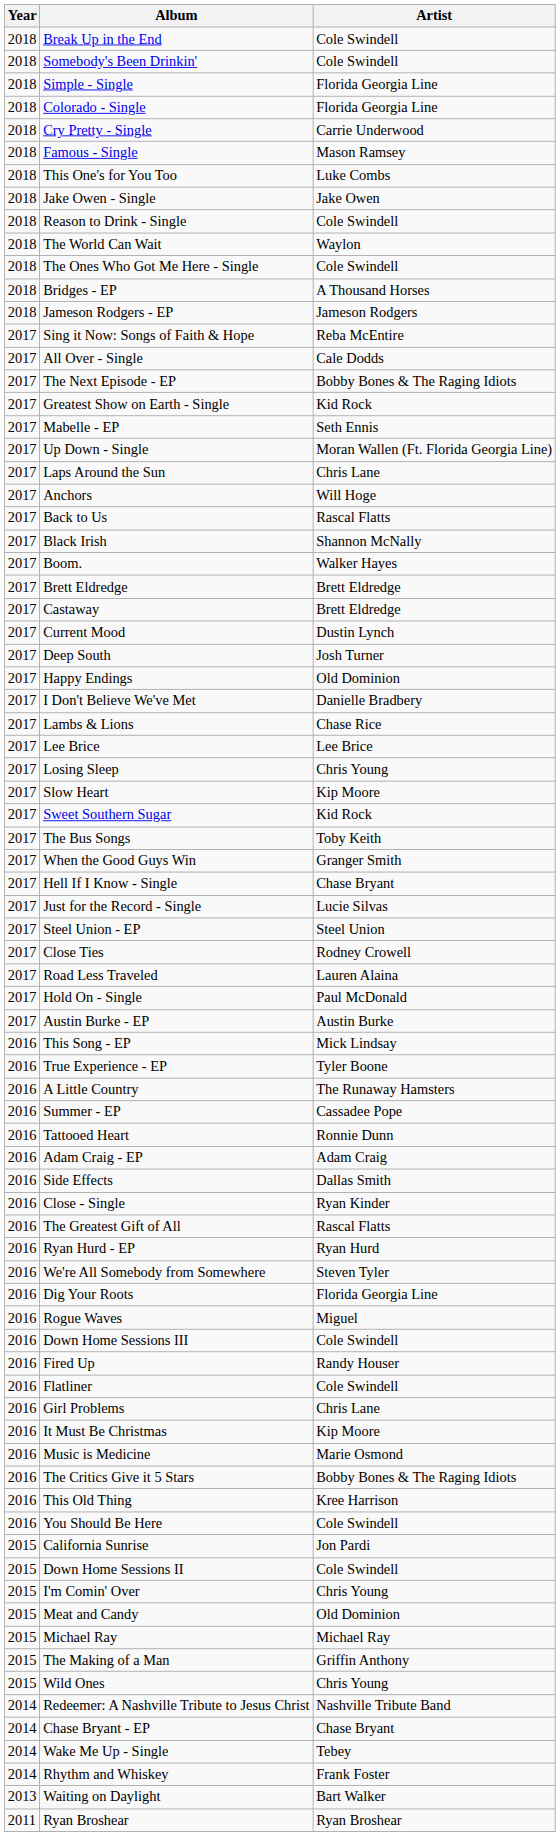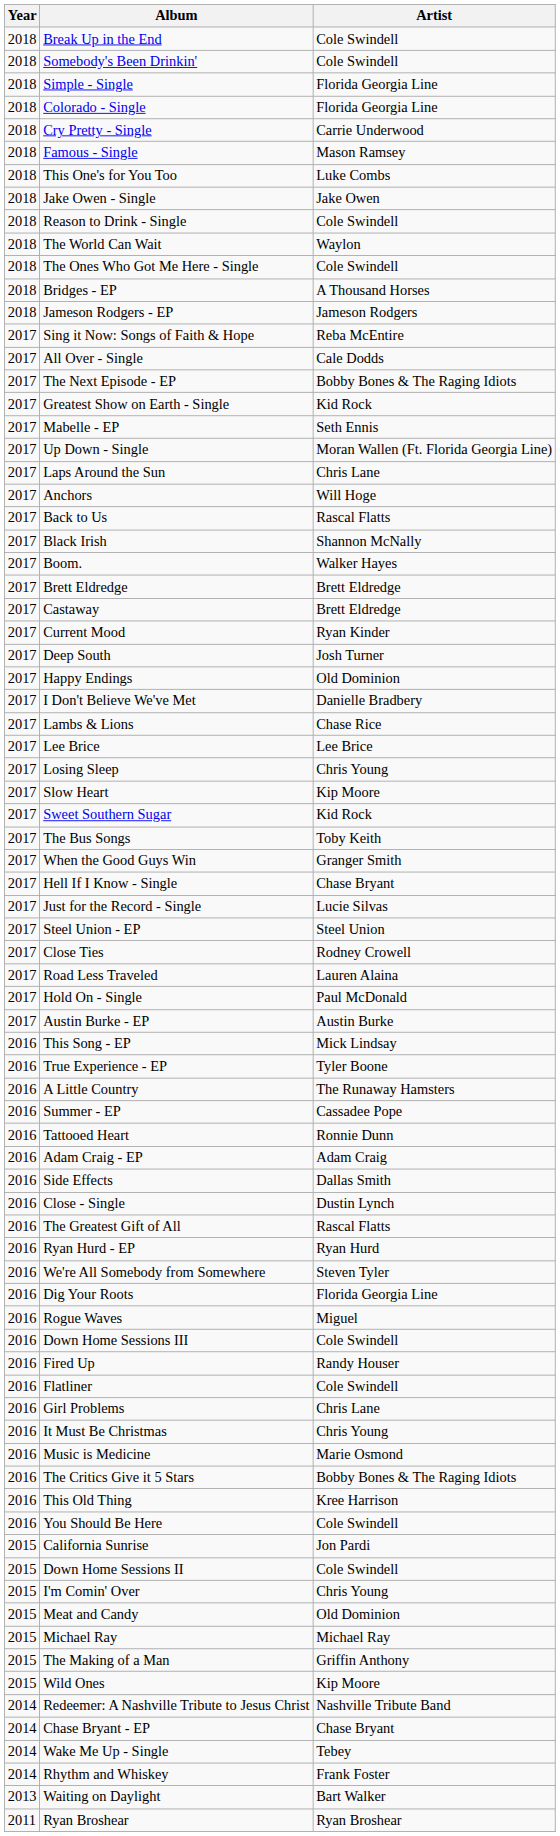 <table class="wikitable">
 <tr>
 <th>Year</th>
 <th>Album</th>
 <th>Artist</th>
 </tr>
 <tr>
 <td>2018</td>
 <td><a href='#'>Break Up in the End</a></td>
 <td>Cole Swindell</td>
 </tr>
 <tr>
 <td>2018</td>
 <td><a href='#'>Somebody's Been Drinkin'</a></td>
 <td>Cole Swindell</td>
 </tr>
 <tr>
 <td>2018</td>
 <td><a href='#'>Simple - Single</a></td>
 <td>Florida Georgia Line</td>
 </tr>
 <tr>
 <td>2018</td>
 <td><a href='#'>Colorado - Single</a></td>
 <td>Florida Georgia Line</td>
 </tr>
 <tr>
 <td>2018</td>
 <td><a href='#'>Cry Pretty - Single</a></td>
 <td>Carrie Underwood</td>
 </tr>
 <tr>
 <td>2018</td>
 <td><a href='#'>Famous - Single</a></td>
 <td>Mason Ramsey</td>
 </tr>
 <tr>
 <td>2018</td>
 <td>This One's for You Too</td>
 <td>Luke Combs</td>
 </tr>
 <tr>
 <td>2018</td>
 <td>Jake Owen - Single</td>
 <td>Jake Owen</td>
 </tr>
 <tr>
 <td>2018</td>
 <td>Reason to Drink - Single</td>
 <td>Cole Swindell</td>
 </tr>
 <tr>
 <td>2018</td>
 <td>The World Can Wait</td>
 <td>Waylon</td>
 </tr>
 <tr>
 <td>2018</td>
 <td>The Ones Who Got Me Here - Single</td>
 <td>Cole Swindell</td>
 </tr>
 <tr>
 <td>2018</td>
 <td>Bridges - EP</td>
 <td>A Thousand Horses</td>
 </tr>
 <tr>
 <td>2018</td>
 <td>Jameson Rodgers - EP</td>
 <td>Jameson Rodgers</td>
 </tr>
 <tr>
 <td>2017</td>
 <td>Sing it Now: Songs of Faith & Hope</td>
 <td>Reba McEntire</td>
 </tr>
 <tr>
 <td>2017</td>
 <td>All Over - Single</td>
 <td>Cale Dodds</td>
 </tr>
 <tr>
 <td>2017</td>
 <td>The Next Episode - EP</td>
 <td>Bobby Bones & The Raging Idiots</td>
 </tr>
 <tr>
 <td>2017</td>
 <td>Greatest Show on Earth - Single</td>
 <td>Kid Rock</td>
 </tr>
 <tr>
 <td>2017</td>
 <td>Mabelle - EP</td>
 <td>Seth Ennis</td>
 </tr>
 <tr>
 <td>2017</td>
 <td>Up Down - Single</td>
 <td>Moran Wallen (Ft. Florida Georgia Line)</td>
 </tr>
 <tr>
 <td>2017</td>
 <td>Laps Around the Sun</td>
 <td>Chris Lane</td>
 </tr>
 <tr>
 <td>2017</td>
 <td>Anchors</td>
 <td>Will Hoge</td>
 </tr>
 <tr>
 <td>2017</td>
 <td>Back to Us</td>
 <td>Rascal Flatts</td>
 </tr>
 <tr>
 <td>2017</td>
 <td>Black Irish</td>
 <td>Shannon McNally</td>
 </tr>
 <tr>
 <td>2017</td>
 <td>Boom.</td>
 <td>Walker Hayes</td>
 </tr>
 <tr>
 <td>2017</td>
 <td>Brett Eldredge</td>
 <td>Brett Eldredge</td>
 </tr>
 <tr>
 <td>2017</td>
 <td>Castaway</td>
 <td>Brett Eldredge</td>
 </tr>
 <tr>
 <td>2017</td>
 <td>Current Mood</td>
-<td>Dustin Lynch</td>
+<td>Ryan Kinder</td>
 </tr>
 <tr>
 <td>2017</td>
 <td>Deep South</td>
 <td>Josh Turner</td>
 </tr>
 <tr>
 <td>2017</td>
 <td>Happy Endings</td>
 <td>Old Dominion</td>
 </tr>
 <tr>
 <td>2017</td>
 <td>I Don't Believe We've Met</td>
 <td>Danielle Bradbery</td>
 </tr>
 <tr>
 <td>2017</td>
 <td>Lambs & Lions</td>
 <td>Chase Rice</td>
 </tr>
 <tr>
 <td>2017</td>
 <td>Lee Brice</td>
 <td>Lee Brice</td>
 </tr>
 <tr>
 <td>2017</td>
 <td>Losing Sleep</td>
 <td>Chris Young</td>
 </tr>
 <tr>
 <td>2017</td>
 <td>Slow Heart</td>
 <td>Kip Moore</td>
 </tr>
 <tr>
 <td>2017</td>
 <td><a href='#'>Sweet Southern Sugar</a></td>
 <td>Kid Rock</td>
 </tr>
 <tr>
 <td>2017</td>
 <td>The Bus Songs</td>
 <td>Toby Keith</td>
 </tr>
 <tr>
 <td>2017</td>
 <td>When the Good Guys Win</td>
 <td>Granger Smith</td>
 </tr>
 <tr>
 <td>2017</td>
 <td>Hell If I Know - Single</td>
 <td>Chase Bryant</td>
 </tr>
 <tr>
 <td>2017</td>
 <td>Just for the Record - Single</td>
 <td>Lucie Silvas</td>
 </tr>
 <tr>
 <td>2017</td>
 <td>Steel Union - EP</td>
 <td>Steel Union</td>
 </tr>
 <tr>
 <td>2017</td>
 <td>Close Ties</td>
 <td>Rodney Crowell</td>
 </tr>
 <tr>
 <td>2017</td>
 <td>Road Less Traveled</td>
 <td>Lauren Alaina</td>
 </tr>
 <tr>
 <td>2017</td>
 <td>Hold On - Single</td>
 <td>Paul McDonald</td>
 </tr>
 <tr>
 <td>2017</td>
 <td>Austin Burke - EP</td>
 <td>Austin Burke</td>
 </tr>
 <tr>
 <td>2016</td>
 <td>This Song - EP</td>
 <td>Mick Lindsay</td>
 </tr>
 <tr>
 <td>2016</td>
 <td>True Experience - EP</td>
 <td>Tyler Boone</td>
 </tr>
 <tr>
 <td>2016</td>
 <td>A Little Country</td>
 <td>The Runaway Hamsters</td>
 </tr>
 <tr>
 <td>2016</td>
 <td>Summer - EP</td>
 <td>Cassadee Pope</td>
 </tr>
 <tr>
 <td>2016</td>
 <td>Tattooed Heart</td>
 <td>Ronnie Dunn</td>
 </tr>
 <tr>
 <td>2016</td>
 <td>Adam Craig - EP</td>
 <td>Adam Craig</td>
 </tr>
 <tr>
 <td>2016</td>
 <td>Side Effects</td>
 <td>Dallas Smith</td>
 </tr>
 <tr>
 <td>2016</td>
 <td>Close - Single</td>
-<td>Ryan Kinder</td>
+<td>Dustin Lynch</td>
 </tr>
 <tr>
 <td>2016</td>
 <td>The Greatest Gift of All</td>
 <td>Rascal Flatts</td>
 </tr>
 <tr>
 <td>2016</td>
 <td>Ryan Hurd - EP</td>
 <td>Ryan Hurd</td>
 </tr>
 <tr>
 <td>2016</td>
 <td>We're All Somebody from Somewhere</td>
 <td>Steven Tyler</td>
 </tr>
 <tr>
 <td>2016</td>
 <td>Dig Your Roots</td>
 <td>Florida Georgia Line</td>
 </tr>
 <tr>
 <td>2016</td>
 <td>Rogue Waves</td>
 <td>Miguel</td>
 </tr>
 <tr>
 <td>2016</td>
 <td>Down Home Sessions III</td>
 <td>Cole Swindell</td>
 </tr>
 <tr>
 <td>2016</td>
 <td>Fired Up</td>
 <td>Randy Houser</td>
 </tr>
 <tr>
 <td>2016</td>
 <td>Flatliner</td>
 <td>Cole Swindell</td>
 </tr>
 <tr>
 <td>2016</td>
 <td>Girl Problems</td>
 <td>Chris Lane</td>
 </tr>
 <tr>
 <td>2016</td>
 <td>It Must Be Christmas</td>
-<td>Kip Moore</td>
+<td>Chris Young</td>
 </tr>
 <tr>
 <td>2016</td>
 <td>Music is Medicine</td>
 <td>Marie Osmond</td>
 </tr>
 <tr>
 <td>2016</td>
 <td>The Critics Give it 5 Stars</td>
 <td>Bobby Bones & The Raging Idiots</td>
 </tr>
 <tr>
 <td>2016</td>
 <td>This Old Thing</td>
 <td>Kree Harrison</td>
 </tr>
 <tr>
 <td>2016</td>
 <td>You Should Be Here</td>
 <td>Cole Swindell</td>
 </tr>
 <tr>
 <td>2015</td>
 <td>California Sunrise</td>
 <td>Jon Pardi</td>
 </tr>
 <tr>
 <td>2015</td>
 <td>Down Home Sessions II</td>
 <td>Cole Swindell</td>
 </tr>
 <tr>
 <td>2015</td>
 <td>I'm Comin' Over</td>
 <td>Chris Young</td>
 </tr>
 <tr>
 <td>2015</td>
 <td>Meat and Candy</td>
 <td>Old Dominion</td>
 </tr>
 <tr>
 <td>2015</td>
 <td>Michael Ray</td>
 <td>Michael Ray</td>
 </tr>
 <tr>
 <td>2015</td>
 <td>The Making of a Man</td>
 <td>Griffin Anthony</td>
 </tr>
 <tr>
 <td>2015</td>
 <td>Wild Ones</td>
-<td>Chris Young</td>
+<td>Kip Moore</td>
 </tr>
 <tr>
 <td>2014</td>
 <td>Redeemer: A Nashville Tribute to Jesus Christ</td>
 <td>Nashville Tribute Band</td>
 </tr>
 <tr>
 <td>2014</td>
 <td>Chase Bryant - EP</td>
 <td>Chase Bryant</td>
 </tr>
 <tr>
 <td>2014</td>
 <td>Wake Me Up - Single</td>
 <td>Tebey</td>
 </tr>
 <tr>
 <td>2014</td>
 <td>Rhythm and Whiskey</td>
 <td>Frank Foster</td>
 </tr>
 <tr>
 <td>2013</td>
 <td>Waiting on Daylight</td>
 <td>Bart Walker</td>
 </tr>
 <tr>
 <td>2011</td>
 <td>Ryan Broshear</td>
 <td>Ryan Broshear</td>
 </tr>
 </table>
